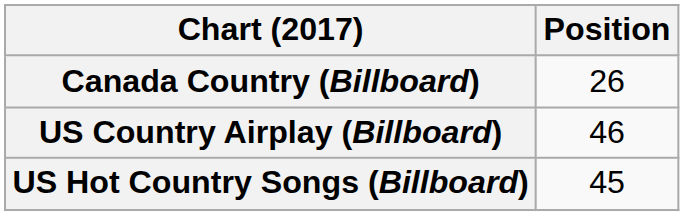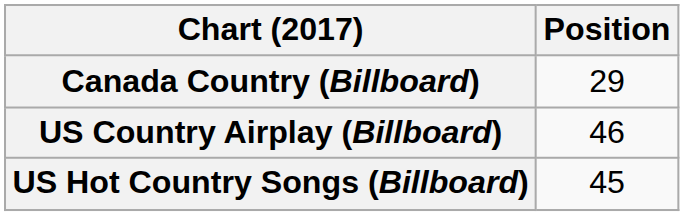 <table class="wikitable sortable plainrowheaders" style="text-align:center">
 <tr>
 <th scope="col">Chart (2017)</th>
 <th scope="col">Position</th>
 </tr>
 <tr>
 <th scope="row">Canada Country (<em>Billboard</em>)</th>
-<td>26</td>
+<td>29</td>
 </tr>
 <tr>
 <th scope="row">US Country Airplay (<em>Billboard</em>)</th>
 <td>46</td>
 </tr>
 <tr>
 <th scope="row">US Hot Country Songs (<em>Billboard</em>)</th>
 <td>45</td>
 </tr>
 </table>
